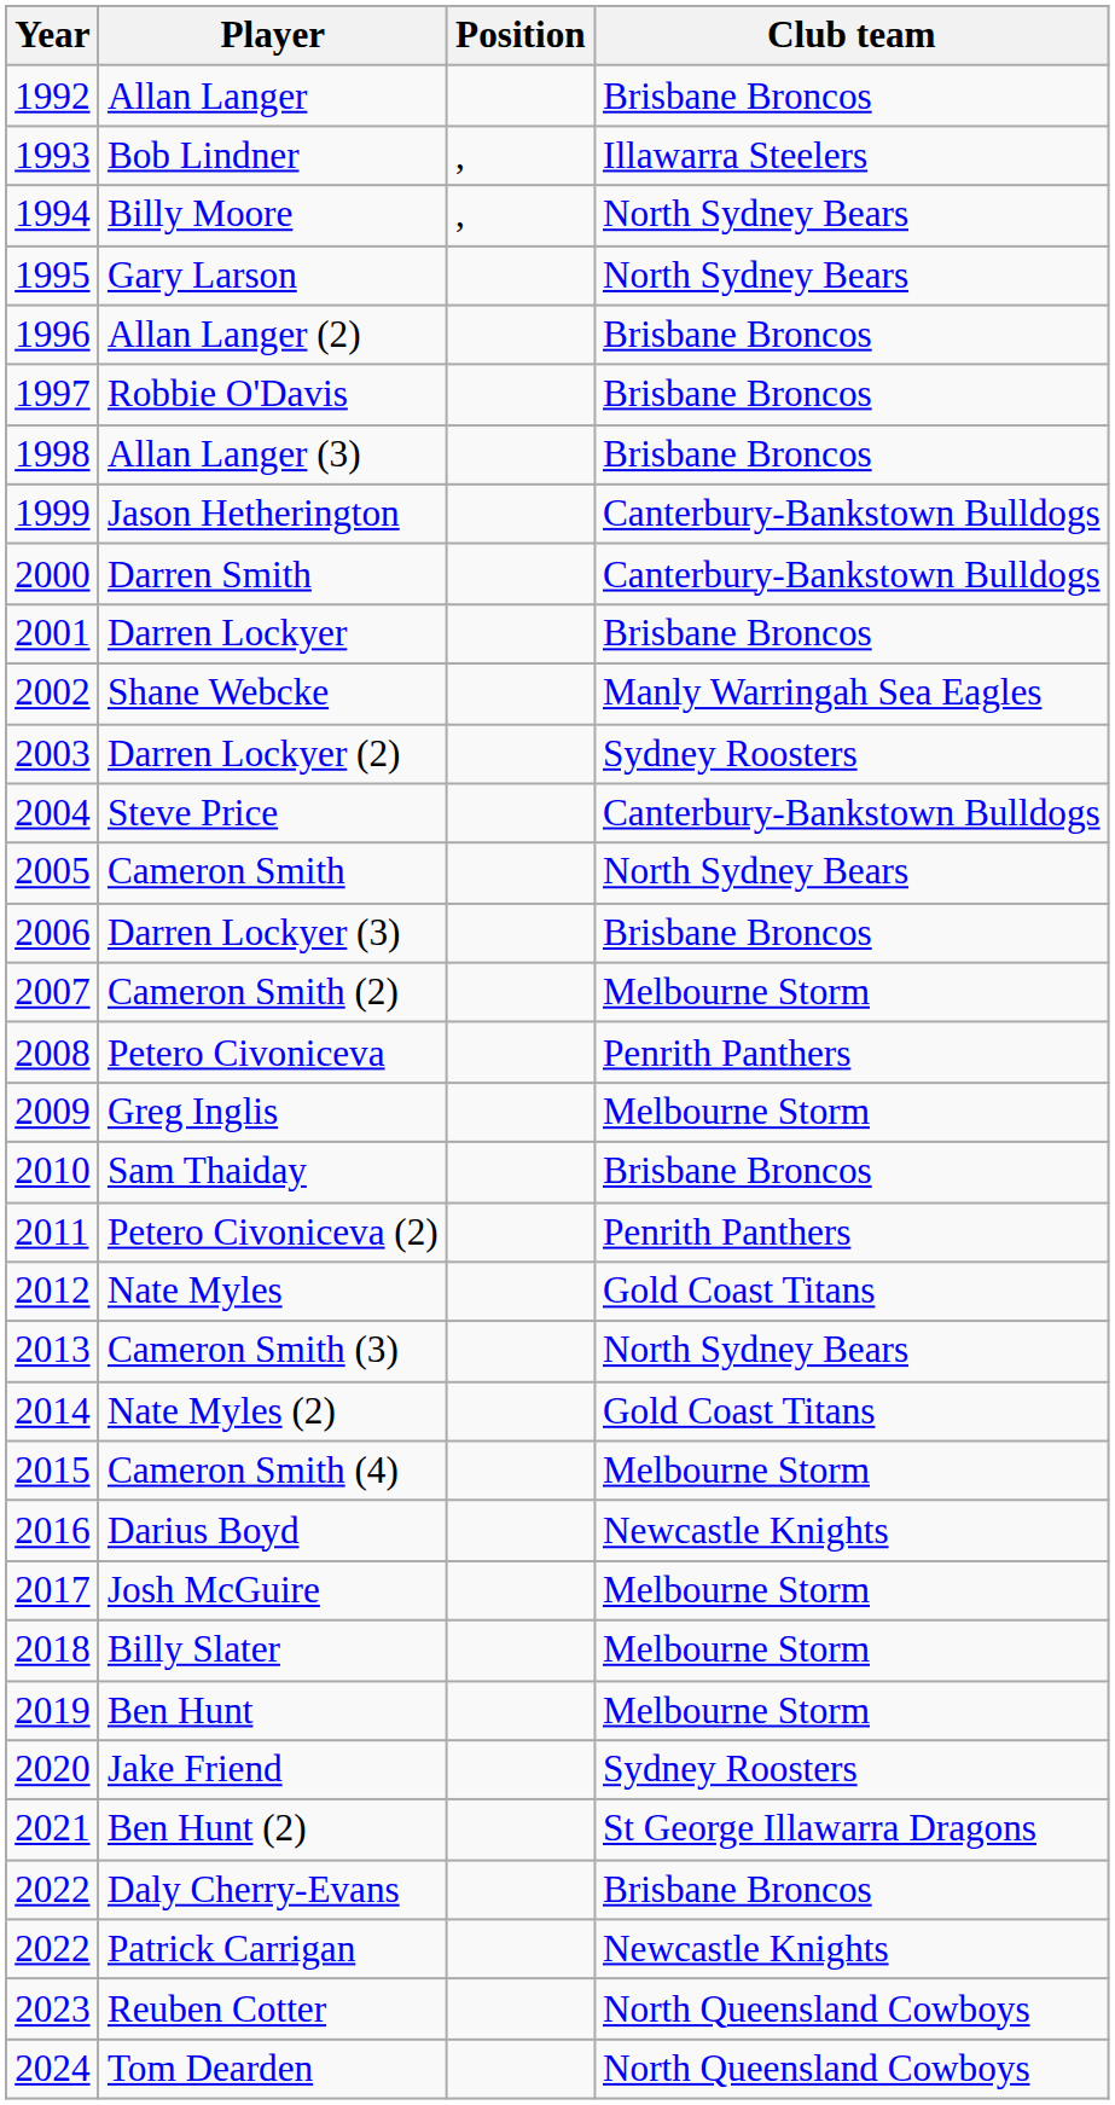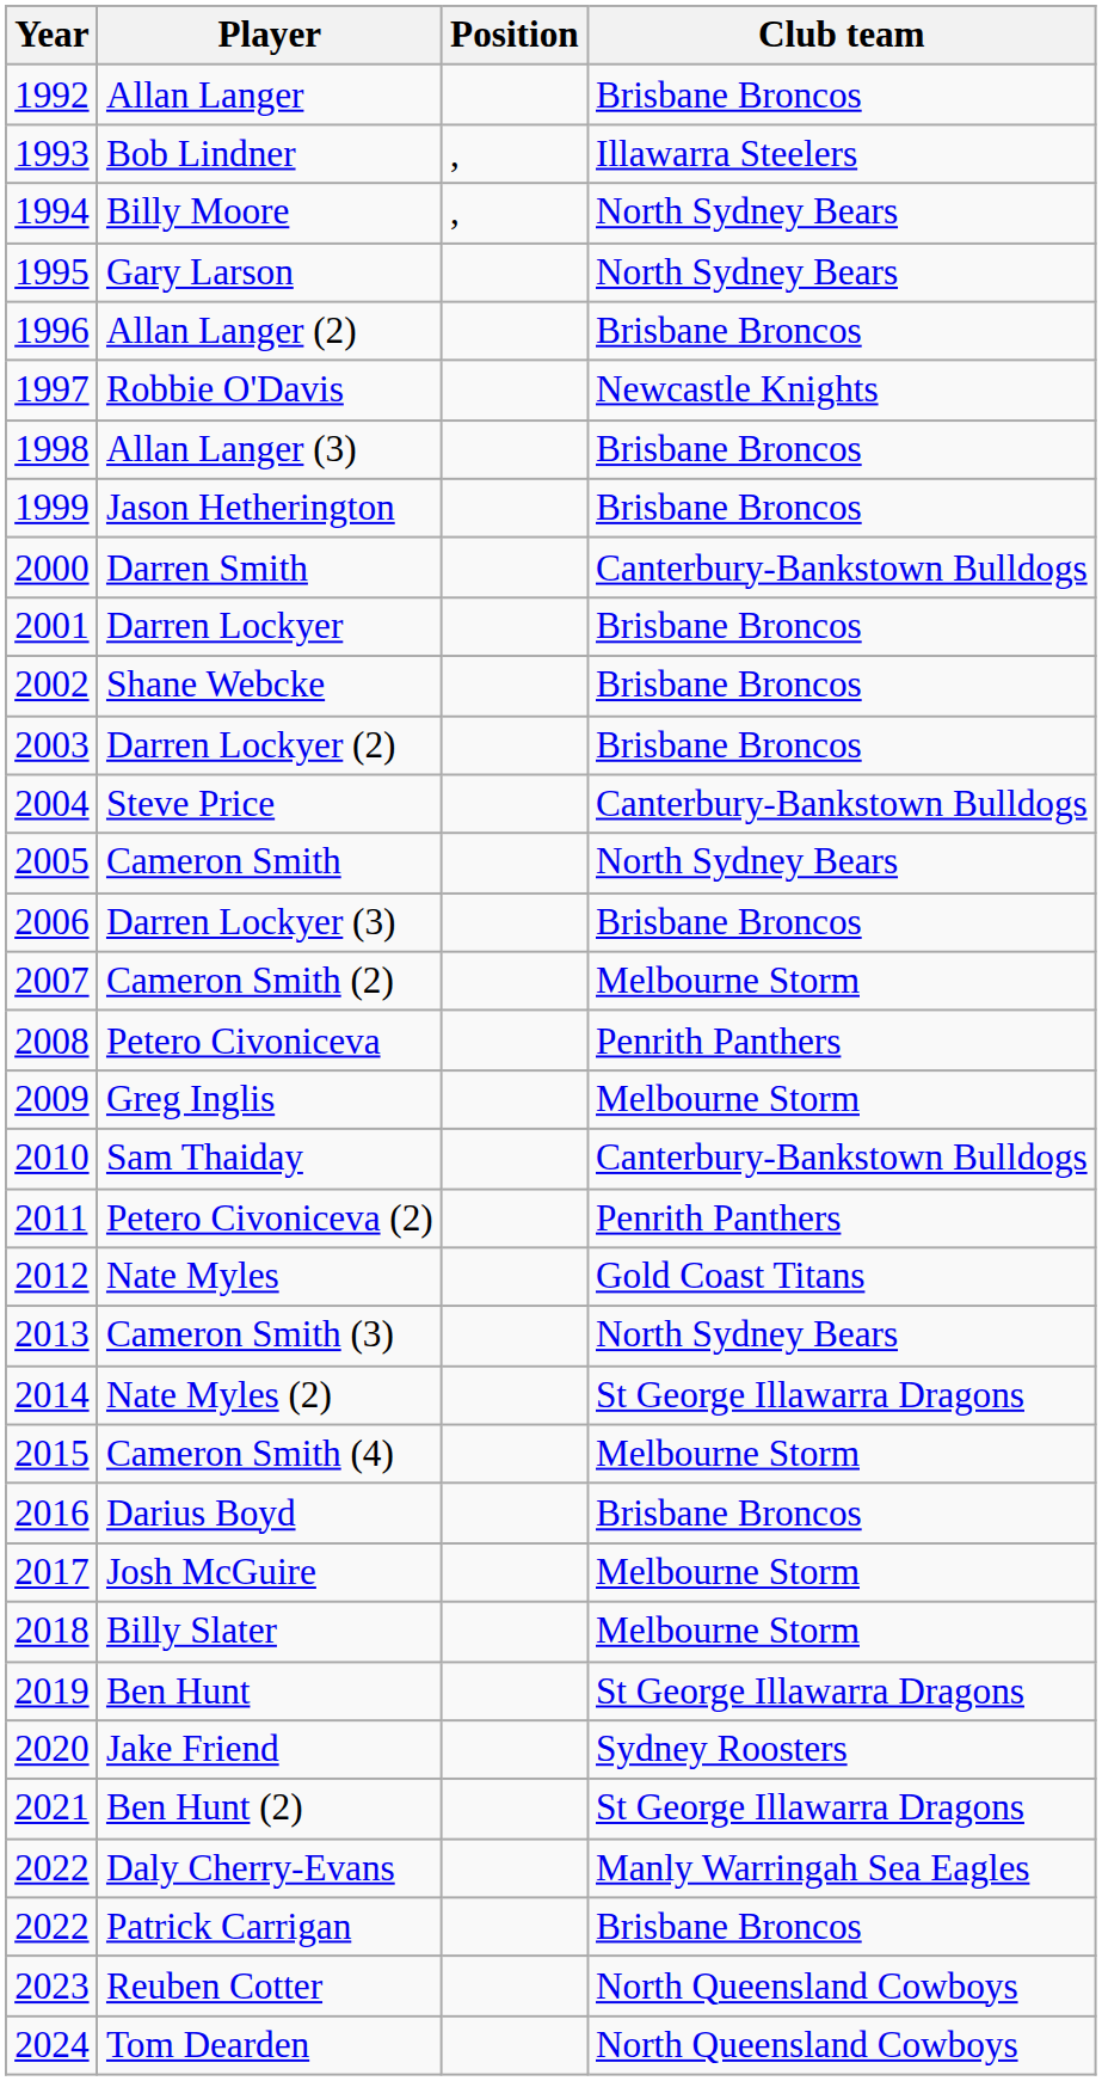 <table class="wikitable sortable">
 <tr>
 <th>Year</th>
 <th>Player</th>
 <th>Position</th>
 <th>Club team</th>
 </tr>
 <tr>
 <td><a href='#'>1992</a></td>
 <td><a href='#'>Allan Langer</a></td>
 <td></td>
 <td> <a href='#'>Brisbane Broncos</a></td>
 </tr>
 <tr>
 <td><a href='#'>1993</a></td>
 <td><a href='#'>Bob Lindner</a></td>
 <td>, </td>
 <td> <a href='#'>Illawarra Steelers</a></td>
 </tr>
 <tr>
 <td><a href='#'>1994</a></td>
 <td><a href='#'>Billy Moore</a></td>
 <td>, </td>
 <td> <a href='#'>North Sydney Bears</a></td>
 </tr>
 <tr>
 <td><a href='#'>1995</a></td>
 <td><a href='#'>Gary Larson</a></td>
 <td></td>
 <td> <a href='#'>North Sydney Bears</a></td>
 </tr>
 <tr>
 <td><a href='#'>1996</a></td>
 <td><a href='#'>Allan Langer</a> (2)</td>
 <td></td>
 <td> <a href='#'>Brisbane Broncos</a></td>
 </tr>
 <tr>
 <td><a href='#'>1997</a></td>
 <td><a href='#'>Robbie O'Davis</a></td>
 <td></td>
-<td> <a href='#'>Brisbane Broncos</a></td>
+<td> <a href='#'>Newcastle Knights</a></td>
 </tr>
 <tr>
 <td><a href='#'>1998</a></td>
 <td><a href='#'>Allan Langer</a> (3)</td>
 <td></td>
 <td> <a href='#'>Brisbane Broncos</a></td>
 </tr>
 <tr>
 <td><a href='#'>1999</a></td>
 <td><a href='#'>Jason Hetherington</a></td>
 <td></td>
-<td> <a href='#'>Canterbury-Bankstown Bulldogs</a></td>
+<td> <a href='#'>Brisbane Broncos</a></td>
 </tr>
 <tr>
 <td><a href='#'>2000</a></td>
 <td><a href='#'>Darren Smith</a></td>
 <td></td>
 <td> <a href='#'>Canterbury-Bankstown Bulldogs</a></td>
 </tr>
 <tr>
 <td><a href='#'>2001</a></td>
 <td><a href='#'>Darren Lockyer</a></td>
 <td></td>
 <td> <a href='#'>Brisbane Broncos</a></td>
 </tr>
 <tr>
 <td><a href='#'>2002</a></td>
 <td><a href='#'>Shane Webcke</a></td>
 <td></td>
-<td> <a href='#'>Manly Warringah Sea Eagles</a></td>
+<td> <a href='#'>Brisbane Broncos</a></td>
 </tr>
 <tr>
 <td><a href='#'>2003</a></td>
 <td><a href='#'>Darren Lockyer</a> (2)</td>
 <td></td>
-<td> <a href='#'>Sydney Roosters</a></td>
+<td> <a href='#'>Brisbane Broncos</a></td>
 </tr>
 <tr>
 <td><a href='#'>2004</a></td>
 <td><a href='#'>Steve Price</a></td>
 <td></td>
 <td> <a href='#'>Canterbury-Bankstown Bulldogs</a></td>
 </tr>
 <tr>
 <td><a href='#'>2005</a></td>
 <td><a href='#'>Cameron Smith</a></td>
 <td></td>
 <td> <a href='#'>North Sydney Bears</a></td>
 </tr>
 <tr>
 <td><a href='#'>2006</a></td>
 <td><a href='#'>Darren Lockyer</a> (3)</td>
 <td></td>
 <td> <a href='#'>Brisbane Broncos</a></td>
 </tr>
 <tr>
 <td><a href='#'>2007</a></td>
 <td><a href='#'>Cameron Smith</a> (2)</td>
 <td></td>
 <td> <a href='#'>Melbourne Storm</a></td>
 </tr>
 <tr>
 <td><a href='#'>2008</a></td>
 <td><a href='#'>Petero Civoniceva</a></td>
 <td></td>
 <td> <a href='#'>Penrith Panthers</a></td>
 </tr>
 <tr>
 <td><a href='#'>2009</a></td>
 <td><a href='#'>Greg Inglis</a></td>
 <td></td>
 <td> <a href='#'>Melbourne Storm</a></td>
 </tr>
 <tr>
 <td><a href='#'>2010</a></td>
 <td><a href='#'>Sam Thaiday</a></td>
 <td></td>
-<td> <a href='#'>Brisbane Broncos</a></td>
+<td> <a href='#'>Canterbury-Bankstown Bulldogs</a></td>
 </tr>
 <tr>
 <td><a href='#'>2011</a></td>
 <td><a href='#'>Petero Civoniceva</a> (2)</td>
 <td></td>
 <td> <a href='#'>Penrith Panthers</a></td>
 </tr>
 <tr>
 <td><a href='#'>2012</a></td>
 <td><a href='#'>Nate Myles</a></td>
 <td></td>
 <td> <a href='#'>Gold Coast Titans</a></td>
 </tr>
 <tr>
 <td><a href='#'>2013</a></td>
 <td><a href='#'>Cameron Smith</a> (3)</td>
 <td></td>
 <td> <a href='#'>North Sydney Bears</a></td>
 </tr>
 <tr>
 <td><a href='#'>2014</a></td>
 <td><a href='#'>Nate Myles</a> (2)</td>
 <td></td>
-<td> <a href='#'>Gold Coast Titans</a></td>
+<td> <a href='#'>St George Illawarra Dragons</a></td>
 </tr>
 <tr>
 <td><a href='#'>2015</a></td>
 <td><a href='#'>Cameron Smith</a> (4)</td>
 <td></td>
 <td> <a href='#'>Melbourne Storm</a></td>
 </tr>
 <tr>
 <td><a href='#'>2016</a></td>
 <td><a href='#'>Darius Boyd</a></td>
 <td></td>
-<td> <a href='#'>Newcastle Knights</a></td>
+<td> <a href='#'>Brisbane Broncos</a></td>
 </tr>
 <tr>
 <td><a href='#'>2017</a></td>
 <td><a href='#'>Josh McGuire</a></td>
 <td></td>
 <td> <a href='#'>Melbourne Storm</a></td>
 </tr>
 <tr>
 <td><a href='#'>2018</a></td>
 <td><a href='#'>Billy Slater</a></td>
 <td></td>
 <td> <a href='#'>Melbourne Storm</a></td>
 </tr>
 <tr>
 <td><a href='#'>2019</a></td>
 <td><a href='#'>Ben Hunt</a></td>
 <td></td>
-<td> <a href='#'>Melbourne Storm</a></td>
+<td> <a href='#'>St George Illawarra Dragons</a></td>
 </tr>
 <tr>
 <td><a href='#'>2020</a></td>
 <td><a href='#'>Jake Friend</a></td>
 <td></td>
 <td> <a href='#'>Sydney Roosters</a></td>
 </tr>
 <tr>
 <td><a href='#'>2021</a></td>
 <td><a href='#'>Ben Hunt</a> (2)</td>
 <td></td>
 <td> <a href='#'>St George Illawarra Dragons</a></td>
 </tr>
 <tr>
 <td><a href='#'>2022</a></td>
 <td><a href='#'>Daly Cherry-Evans</a></td>
 <td></td>
-<td> <a href='#'>Brisbane Broncos</a></td>
+<td> <a href='#'>Manly Warringah Sea Eagles</a></td>
 </tr>
 <tr>
 <td><a href='#'>2022</a></td>
 <td><a href='#'>Patrick Carrigan</a></td>
 <td></td>
-<td> <a href='#'>Newcastle Knights</a></td>
+<td> <a href='#'>Brisbane Broncos</a></td>
 </tr>
 <tr>
 <td><a href='#'>2023</a></td>
 <td><a href='#'>Reuben Cotter</a></td>
 <td></td>
 <td> <a href='#'>North Queensland Cowboys</a></td>
 </tr>
 <tr>
 <td><a href='#'>2024</a></td>
 <td><a href='#'>Tom Dearden</a></td>
 <td></td>
 <td> <a href='#'>North Queensland Cowboys</a></td>
 </tr>
 </table>
